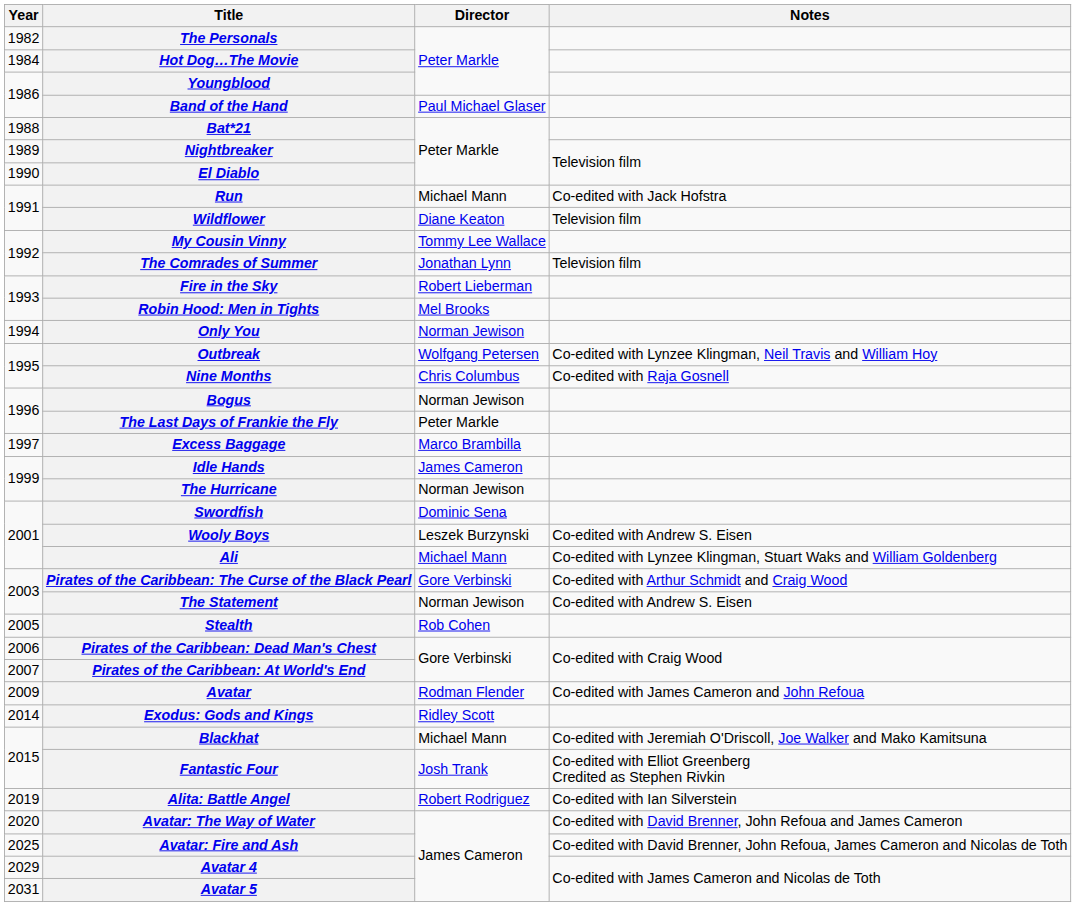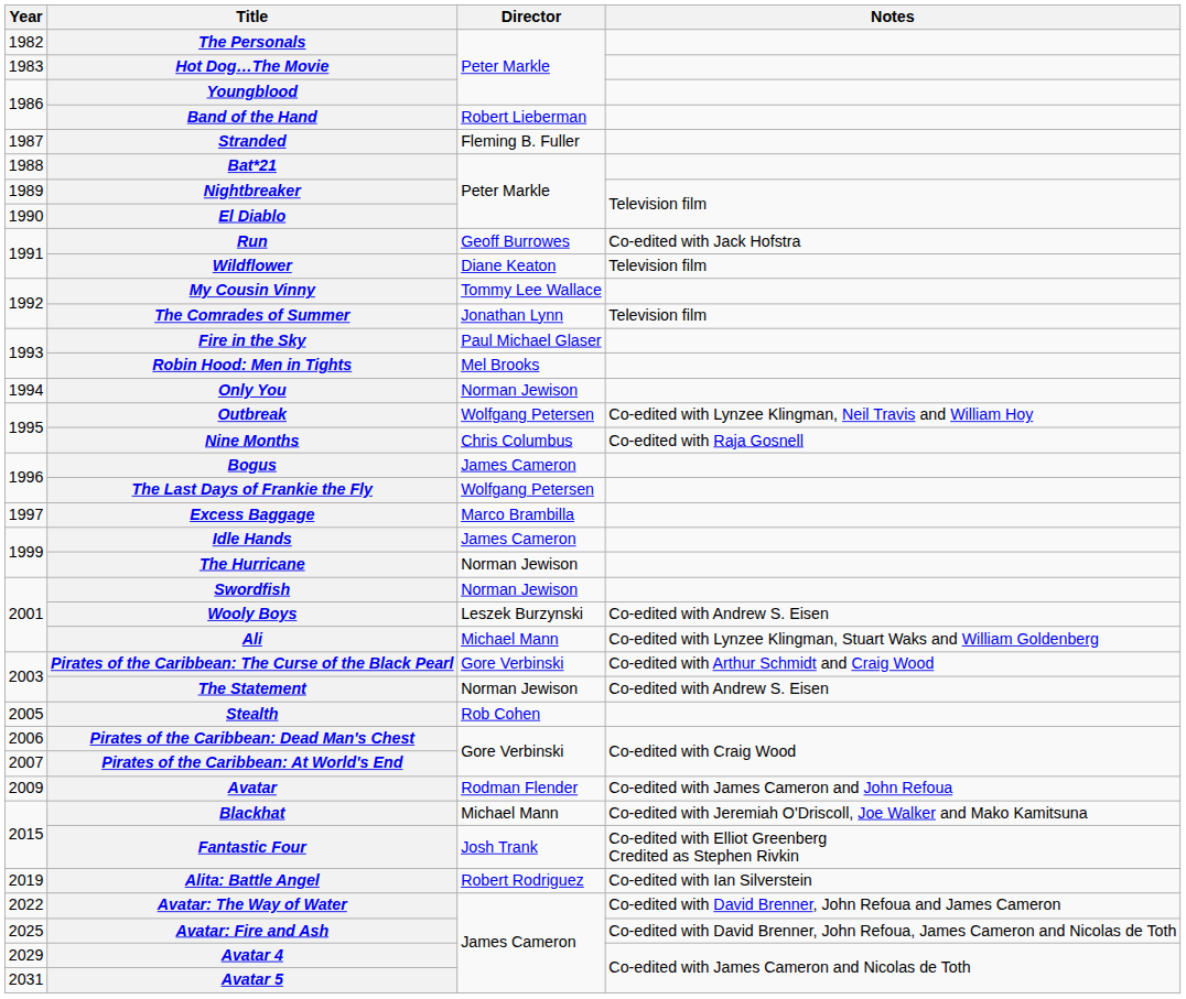 <table class="wikitable sortable">
 <tr>
 <th>Year</th>
 <th>Title</th>
 <th>Director</th>
 <th>Notes</th>
 </tr>
 <tr>
 <td align=center>1982</td>
 <th><em><a href='#'>The Personals</a></em></th>
 <td rowspan=3><a href='#'>Peter Markle</a></td>
 <td></td>
 </tr>
 <tr>
-<td align=center>1984</td>
+<td align=center>1983</td>
 <th><em><a href='#'>Hot Dog…The Movie</a></em></th>
 <td></td>
 </tr>
 <tr>
 <td rowspan=2 align=center>1986</td>
 <th><em><a href='#'>Youngblood</a></em></th>
 <td></td>
 </tr>
 <tr>
 <th><em><a href='#'>Band of the Hand</a></em></th>
-<td><a href='#'>Paul Michael Glaser</a></td>
+<td><a href='#'>Robert Lieberman</a></td>
+<td></td>
+</tr>
+<tr>
+<td align=center>1987</td>
+<th><em><a href='#'>Stranded</a></em></th>
+<td>Fleming B. Fuller</td>
 <td></td>
 </tr>
 <tr>
 <td align=center>1988</td>
 <th><em><a href='#'>Bat*21</a></em></th>
 <td rowspan=3>Peter Markle</td>
 <td></td>
 </tr>
 <tr>
 <td align=center>1989</td>
 <th><em><a href='#'>Nightbreaker</a></em></th>
 <td rowspan=2>Television film</td>
 </tr>
 <tr>
 <td align=center>1990</td>
 <th><em><a href='#'>El Diablo</a></em></th>
 </tr>
 <tr>
 <td rowspan=2 align=center>1991</td>
 <th><em><a href='#'>Run</a></em></th>
-<td>Michael Mann</td>
+<td><a href='#'>Geoff Burrowes</a></td>
 <td>Co-edited with Jack Hofstra</td>
 </tr>
 <tr>
 <th><em><a href='#'>Wildflower</a></em></th>
 <td><a href='#'>Diane Keaton</a></td>
 <td>Television film</td>
 </tr>
 <tr>
 <td rowspan=2 align=center>1992</td>
 <th><em><a href='#'>My Cousin Vinny</a></em></th>
 <td><a href='#'>Tommy Lee Wallace</a></td>
 <td></td>
 </tr>
 <tr>
 <th><em><a href='#'>The Comrades of Summer</a></em></th>
 <td><a href='#'>Jonathan Lynn</a></td>
 <td>Television film</td>
 </tr>
 <tr>
 <td rowspan=2 align=center>1993</td>
 <th><em><a href='#'>Fire in the Sky</a></em></th>
-<td><a href='#'>Robert Lieberman</a></td>
+<td><a href='#'>Paul Michael Glaser</a></td>
 <td></td>
 </tr>
 <tr>
 <th><em><a href='#'>Robin Hood: Men in Tights</a></em></th>
 <td><a href='#'>Mel Brooks</a></td>
 <td></td>
 </tr>
 <tr>
 <td align=center>1994</td>
 <th><em><a href='#'>Only You</a></em></th>
 <td><a href='#'>Norman Jewison</a></td>
 <td></td>
 </tr>
 <tr>
 <td rowspan=2 align=center>1995</td>
 <th><em><a href='#'>Outbreak</a></em></th>
 <td><a href='#'>Wolfgang Petersen</a></td>
 <td>Co-edited with Lynzee Klingman, <a href='#'>Neil Travis</a> and <a href='#'>William Hoy</a></td>
 </tr>
 <tr>
 <th><em><a href='#'>Nine Months</a></em></th>
 <td><a href='#'>Chris Columbus</a></td>
 <td>Co-edited with <a href='#'>Raja Gosnell</a></td>
 </tr>
 <tr>
 <td rowspan=2 align=center>1996</td>
 <th><em><a href='#'>Bogus</a></em></th>
-<td>Norman Jewison</td>
+<td><a href='#'>James Cameron</a></td>
 <td></td>
 </tr>
 <tr>
 <th><em><a href='#'>The Last Days of Frankie the Fly</a></em></th>
-<td>Peter Markle</td>
+<td><a href='#'>Wolfgang Petersen</a></td>
 <td></td>
 </tr>
 <tr>
 <td align=center>1997</td>
 <th><em><a href='#'>Excess Baggage</a></em></th>
 <td><a href='#'>Marco Brambilla</a></td>
 <td></td>
 </tr>
 <tr>
 <td rowspan=2 align=center>1999</td>
 <th><em><a href='#'>Idle Hands</a></em></th>
 <td><a href='#'>James Cameron</a></td>
 <td></td>
 </tr>
 <tr>
 <th><em><a href='#'>The Hurricane</a></em></th>
 <td>Norman Jewison</td>
 <td></td>
 </tr>
 <tr>
 <td rowspan=3 align=center>2001</td>
 <th><em><a href='#'>Swordfish</a></em></th>
-<td><a href='#'>Dominic Sena</a></td>
+<td><a href='#'>Norman Jewison</a></td>
 <td></td>
 </tr>
 <tr>
 <th><em><a href='#'>Wooly Boys</a></em></th>
 <td>Leszek Burzynski</td>
 <td>Co-edited with Andrew S. Eisen</td>
 </tr>
 <tr>
 <th><em><a href='#'>Ali</a></em></th>
 <td><a href='#'>Michael Mann</a></td>
 <td>Co-edited with Lynzee Klingman, Stuart Waks and <a href='#'>William Goldenberg</a></td>
 </tr>
 <tr>
 <td rowspan=2 align=center>2003</td>
 <th><em><a href='#'>Pirates of the Caribbean: The Curse of the Black Pearl</a></em></th>
 <td><a href='#'>Gore Verbinski</a></td>
 <td>Co-edited with <a href='#'>Arthur Schmidt</a> and <a href='#'>Craig Wood</a></td>
 </tr>
 <tr>
 <th><em><a href='#'>The Statement</a></em></th>
 <td>Norman Jewison</td>
 <td>Co-edited with Andrew S. Eisen</td>
 </tr>
 <tr>
 <td align=center>2005</td>
 <th><em><a href='#'>Stealth</a></em></th>
 <td><a href='#'>Rob Cohen</a></td>
 <td></td>
 </tr>
 <tr>
 <td align=center>2006</td>
 <th><em><a href='#'>Pirates of the Caribbean: Dead Man's Chest</a></em></th>
 <td rowspan=2>Gore Verbinski</td>
 <td rowspan=2>Co-edited with Craig Wood</td>
 </tr>
 <tr>
 <td align=center>2007</td>
 <th><em><a href='#'>Pirates of the Caribbean: At World's End</a></em></th>
 </tr>
 <tr>
 <td align=center>2009</td>
 <th><em><a href='#'>Avatar</a></em></th>
 <td><a href='#'>Rodman Flender</a></td>
 <td>Co-edited with James Cameron and <a href='#'>John Refoua</a></td>
 </tr>
 <tr>
-<td align=center>2014</td>
-<th><em><a href='#'>Exodus: Gods and Kings</a></em></th>
-<td><a href='#'>Ridley Scott</a></td>
-<td></td>
-</tr>
-<tr>
 <td rowspan=2 align=center>2015</td>
 <th><em><a href='#'>Blackhat</a></em></th>
 <td>Michael Mann</td>
 <td>Co-edited with Jeremiah O'Driscoll, <a href='#'>Joe Walker</a> and Mako Kamitsuna</td>
 </tr>
 <tr>
 <th><em><a href='#'>Fantastic Four</a></em></th>
 <td><a href='#'>Josh Trank</a></td>
 <td>Co-edited with Elliot Greenberg<br>Credited as Stephen Rivkin</td>
 </tr>
 <tr>
 <td align=center>2019</td>
 <th><em><a href='#'>Alita: Battle Angel</a></em></th>
 <td><a href='#'>Robert Rodriguez</a></td>
 <td>Co-edited with Ian Silverstein</td>
 </tr>
 <tr>
-<td align=center>2020</td>
+<td align=center>2022</td>
 <th><em><a href='#'>Avatar: The Way of Water</a></em></th>
 <td rowspan="4">James Cameron</td>
 <td>Co-edited with <a href='#'>David Brenner</a>, John Refoua and James Cameron</td>
 </tr>
 <tr>
 <td align=center>2025</td>
 <th><em><a href='#'>Avatar: Fire and Ash</a></em></th>
 <td>Co-edited with David Brenner, John Refoua, James Cameron and Nicolas de Toth</td>
 </tr>
 <tr>
 <td align=center>2029</td>
 <th><em><a href='#'>Avatar 4</a></em></th>
 <td rowspan="2">Co-edited with James Cameron and Nicolas de Toth</td>
 </tr>
 <tr>
 <td align=center>2031</td>
 <th><em><a href='#'>Avatar 5</a></em></th>
 </tr>
 </table>
